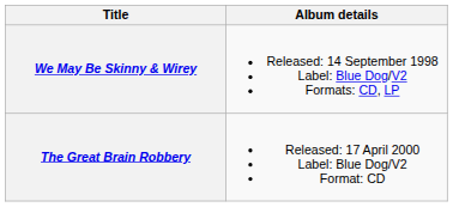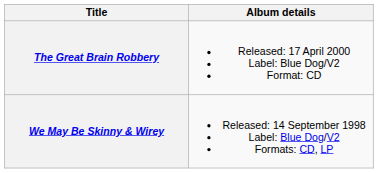 <table class="wikitable plainrowheaders" style="text-align:center;">
 <tr>
 <th scope="col" style="width:17em;">Title</th>
 <th scope="col" style="width:17em;">Album details</th>
 </tr>
 <tr>
+<th scope="row"><em><a href='#'>The Great Brain Robbery</a></em></th>
+<td><br><ul><li>Released: 17 April 2000</li><li>Label: Blue Dog/V2</li><li>Format: CD</li></ul></td>
+</tr>
+<tr>
 <th scope="row"><em><a href='#'>We May Be Skinny & Wirey</a></em></th>
 <td><br><ul><li>Released: 14 September 1998</li><li>Label: <a href='#'>Blue Dog</a>/<a href='#'>V2</a></li><li>Formats: <a href='#'>CD</a>, <a href='#'>LP</a></li></ul></td>
 </tr>
-<tr>
-<th scope="row"><em><a href='#'>The Great Brain Robbery</a></em></th>
-<td><br><ul><li>Released: 17 April 2000</li><li>Label: Blue Dog/V2</li><li>Format: CD</li></ul></td>
-</tr>
 </table>
